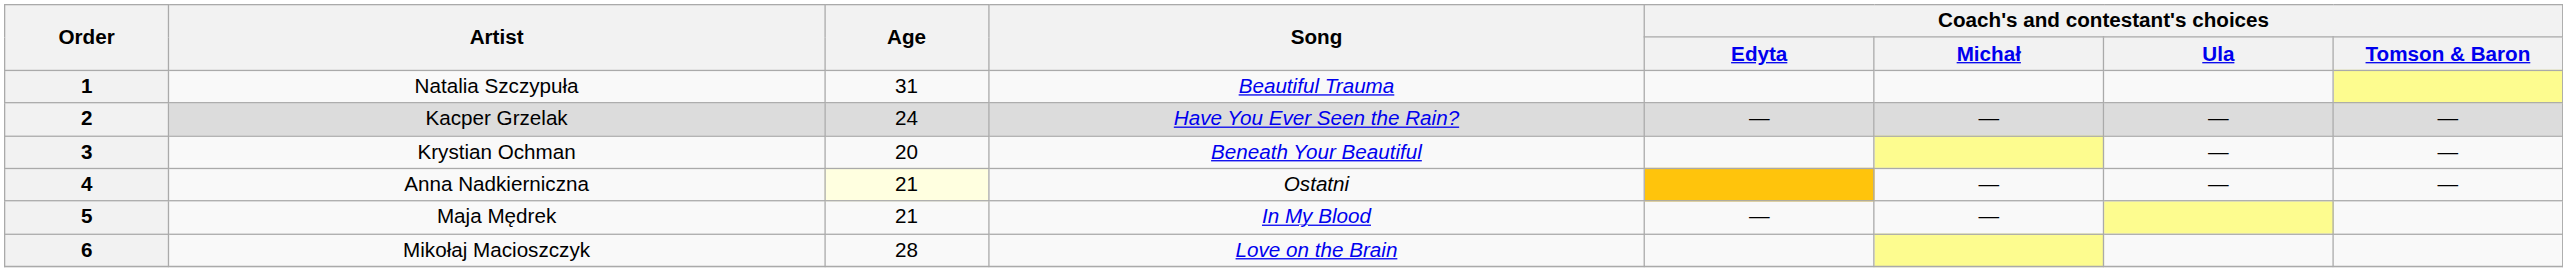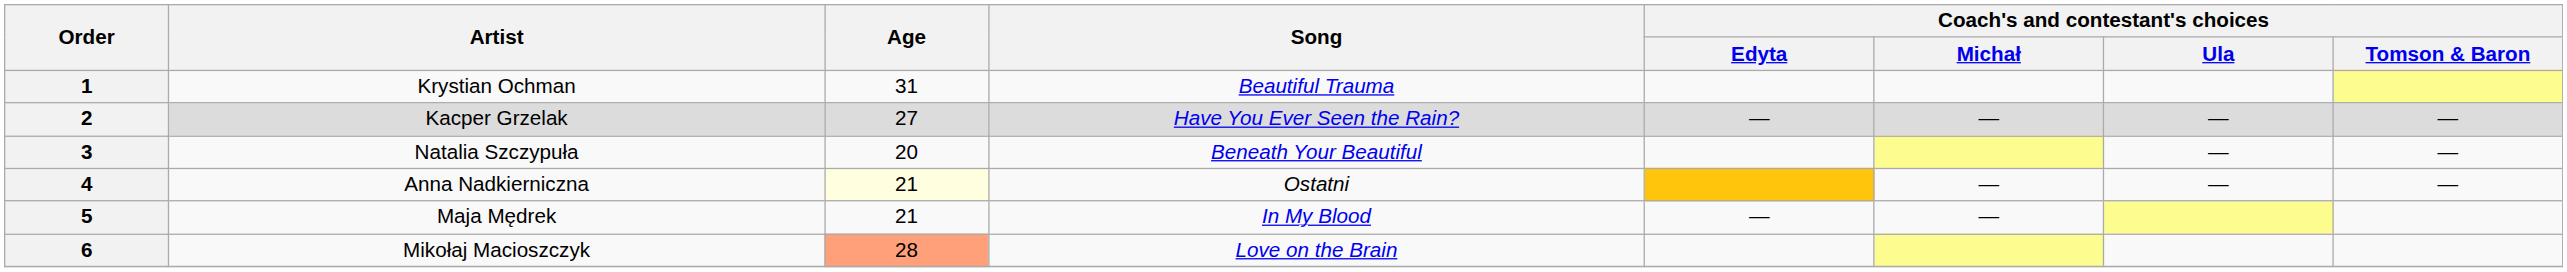 <table class="wikitable" style="text-align:center; width:100%;">
 <tr>
 <th scope="col" rowspan="2" style="width:05%;">Order</th>
 <th scope="col" rowspan="2" style="width:20%;">Artist</th>
 <th scope="col" rowspan="2" style="width:05%;">Age</th>
 <th scope="col" rowspan="2" style="width:20%;">Song</th>
 <th scope="col" colspan="4" style="width:32%;">Coach's and contestant's choices</th>
 </tr>
 <tr>
 <th style="width:07%;"><a href='#'>Edyta</a></th>
 <th style="width:07%;"><a href='#'>Michał</a></th>
 <th style="width:07%;"><a href='#'>Ula</a></th>
 <th style="width:07%;"><a href='#'>Tomson & Baron</a></th>
 </tr>
 <tr>
 <th>1</th>
-<td>Natalia Szczypuła</td>
+<td>Krystian Ochman</td>
 <td>31</td>
 <td><em><a href='#'>Beautiful Trauma</a></em></td>
 <td><strong></strong></td>
 <td><strong></strong></td>
 <td><strong></strong></td>
 <td style="background:#fdfc8f;"><strong></strong></td>
 </tr>
 <tr>
 <th>2</th>
 <td style="background:#DCDCDC;">Kacper Grzelak</td>
-<td style="background:#DCDCDC;">24</td>
+<td style="background:#DCDCDC;">27</td>
 <td style="background:#DCDCDC;"><em><a href='#'>Have You Ever Seen the Rain?</a></em></td>
 <td style="background:#DCDCDC;">—</td>
 <td style="background:#DCDCDC;">—</td>
 <td style="background:#DCDCDC;">—</td>
 <td style="background:#DCDCDC;">—</td>
 </tr>
 <tr>
 <th>3</th>
-<td>Krystian Ochman</td>
+<td>Natalia Szczypuła</td>
 <td>20</td>
 <td><em><a href='#'>Beneath Your Beautiful</a></em></td>
 <td><strong></strong></td>
 <td style="background:#fdfc8f;"><strong></strong></td>
 <td>—</td>
 <td>—</td>
 </tr>
 <tr>
 <th>4</th>
 <td>Anna Nadkierniczna</td>
 <td style="background: lightyellow;">21</td>
 <td><em>Ostatni</em></td>
 <td style="background:#ffc40c;"><strong></strong></td>
 <td>—</td>
 <td>—</td>
 <td>—</td>
 </tr>
 <tr>
 <th>5</th>
 <td>Maja Mędrek</td>
 <td>21</td>
 <td><em><a href='#'>In My Blood</a></em></td>
 <td>—</td>
 <td>—</td>
 <td style="background:#fdfc8f;"><strong></strong></td>
 <td><strong></strong></td>
 </tr>
 <tr>
 <th>6</th>
 <td>Mikołaj Macioszczyk</td>
-<td>28</td>
+<td style="background: lightsalmon;">28</td>
 <td><em><a href='#'>Love on the Brain</a></em></td>
 <td><strong></strong></td>
 <td style="background:#fdfc8f;"><strong></strong></td>
 <td><strong></strong></td>
 <td><strong></strong></td>
 </tr>
 <tr>
 </tr>
 </table>
